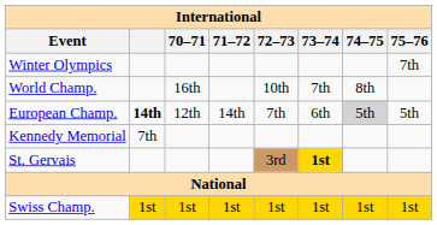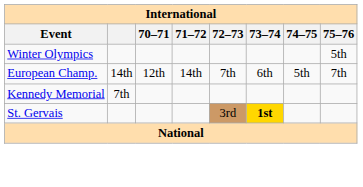 <table class="wikitable" style="text-align:center">
 <tr>
 <th style="background-color: #ffdead; " colspan=8 align=center>International</th>
 </tr>
 <tr>
 <th>Event</th>
 <th></th>
 <th>70–71</th>
 <th>71–72</th>
 <th>72–73</th>
 <th>73–74</th>
 <th>74–75</th>
 <th>75–76</th>
 </tr>
 <tr>
 <td align=left><a href='#'>Winter Olympics</a></td>
 <td></td>
 <td></td>
 <td></td>
 <td></td>
 <td></td>
 <td></td>
-<td>7th</td>
-</tr>
-<tr>
-<td align=left><a href='#'>World Champ.</a></td>
-<td></td>
-<td>16th</td>
-<td></td>
-<td>10th</td>
-<td>7th</td>
-<td>8th</td>
-<td></td>
+<td>5th</td>
 </tr>
 <tr>
 <td align=left><a href='#'>European Champ.</a></td>
-<td><strong>14th</strong></td>
+<td>14th</td>
 <td>12th</td>
 <td>14th</td>
 <td>7th</td>
 <td>6th</td>
-<td style="background: lightgrey;">5th</td>
 <td>5th</td>
+<td>7th</td>
 </tr>
 <tr>
 <td align=left><a href='#'>Kennedy Memorial</a></td>
 <td>7th</td>
 <td></td>
 <td></td>
 <td></td>
 <td></td>
 <td></td>
 <td></td>
 </tr>
 <tr>
 <td align=left><a href='#'>St. Gervais</a></td>
 <td></td>
 <td></td>
 <td></td>
 <td bgcolor=cc9966>3rd</td>
 <td bgcolor=gold><strong>1st</strong></td>
 <td></td>
 <td></td>
 </tr>
 <tr>
 <th style="background-color: #ffdead; " colspan=8 align=center>National</th>
 </tr>
-<tr>
-<td align=left><a href='#'>Swiss Champ.</a></td>
-<td bgcolor=gold>1st</td>
-<td bgcolor=gold>1st</td>
-<td bgcolor=gold>1st</td>
-<td bgcolor=gold>1st</td>
-<td bgcolor=gold>1st</td>
-<td bgcolor=gold>1st</td>
-<td bgcolor=gold>1st</td>
-</tr>
 </table>
